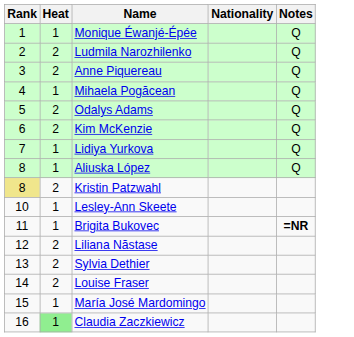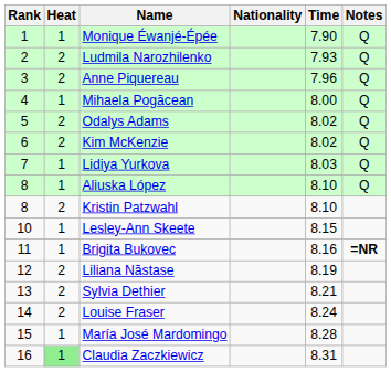 <table class="wikitable sortable" style="text-align:center">
 <tr>
 <th>Rank</th>
 <th>Heat</th>
 <th>Name</th>
 <th>Nationality</th>
+<th>Time</th>
 <th>Notes</th>
 </tr>
 <tr bgcolor=ccffcc>
 <td>1</td>
 <td>1</td>
 <td align="left"><a href='#'>Monique Éwanjé-Épée</a></td>
 <td align=left></td>
+<td>7.90</td>
 <td>Q</td>
 </tr>
 <tr bgcolor=ccffcc>
 <td>2</td>
 <td>2</td>
 <td align="left"><a href='#'>Ludmila Narozhilenko</a></td>
 <td align=left></td>
+<td>7.93</td>
 <td>Q</td>
 </tr>
 <tr bgcolor=ccffcc>
 <td>3</td>
 <td>2</td>
 <td align="left"><a href='#'>Anne Piquereau</a></td>
 <td align=left></td>
+<td>7.96</td>
 <td>Q</td>
 </tr>
 <tr bgcolor=ccffcc>
 <td>4</td>
 <td>1</td>
 <td align="left"><a href='#'>Mihaela Pogăcean</a></td>
 <td align=left></td>
+<td>8.00</td>
 <td>Q</td>
 </tr>
 <tr bgcolor=ccffcc>
 <td>5</td>
 <td>2</td>
 <td align="left"><a href='#'>Odalys Adams</a></td>
 <td align=left></td>
+<td>8.02</td>
 <td>Q</td>
 </tr>
 <tr bgcolor=ccffcc>
 <td>6</td>
 <td>2</td>
 <td align="left"><a href='#'>Kim McKenzie</a></td>
 <td align=left></td>
+<td>8.02</td>
 <td>Q</td>
 </tr>
 <tr bgcolor=ccffcc>
 <td>7</td>
 <td>1</td>
 <td align="left"><a href='#'>Lidiya Yurkova</a></td>
 <td align=left></td>
+<td>8.03</td>
 <td>Q</td>
 </tr>
 <tr bgcolor=ccffcc>
 <td>8</td>
 <td>1</td>
 <td align="left"><a href='#'>Aliuska López</a></td>
 <td align=left></td>
+<td>8.10</td>
 <td>Q</td>
 </tr>
 <tr>
-<td style="background: khaki;">8</td>
+<td>8</td>
 <td>2</td>
 <td align="left"><a href='#'>Kristin Patzwahl</a></td>
 <td align=left></td>
+<td>8.10</td>
 <td></td>
 </tr>
 <tr>
 <td>10</td>
 <td>1</td>
 <td align="left"><a href='#'>Lesley-Ann Skeete</a></td>
 <td align=left></td>
+<td>8.15</td>
 <td></td>
 </tr>
 <tr>
 <td>11</td>
 <td>1</td>
 <td align="left"><a href='#'>Brigita Bukovec</a></td>
 <td align=left></td>
+<td>8.16</td>
 <td><strong>=NR</strong></td>
 </tr>
 <tr>
 <td>12</td>
 <td>2</td>
 <td align="left"><a href='#'>Liliana Năstase</a></td>
 <td align=left></td>
+<td>8.19</td>
 <td></td>
 </tr>
 <tr>
 <td>13</td>
 <td>2</td>
 <td align="left"><a href='#'>Sylvia Dethier</a></td>
 <td align=left></td>
+<td>8.21</td>
 <td></td>
 </tr>
 <tr>
 <td>14</td>
 <td>2</td>
 <td align="left"><a href='#'>Louise Fraser</a></td>
 <td align=left></td>
+<td>8.24</td>
 <td></td>
 </tr>
 <tr>
 <td>15</td>
 <td>1</td>
 <td align="left"><a href='#'>María José Mardomingo</a></td>
 <td align=left></td>
+<td>8.28</td>
 <td></td>
 </tr>
 <tr>
 <td>16</td>
 <td style="background: lightgreen;">1</td>
 <td align="left"><a href='#'>Claudia Zaczkiewicz</a></td>
 <td align=left></td>
+<td>8.31</td>
 <td></td>
 </tr>
 </table>
